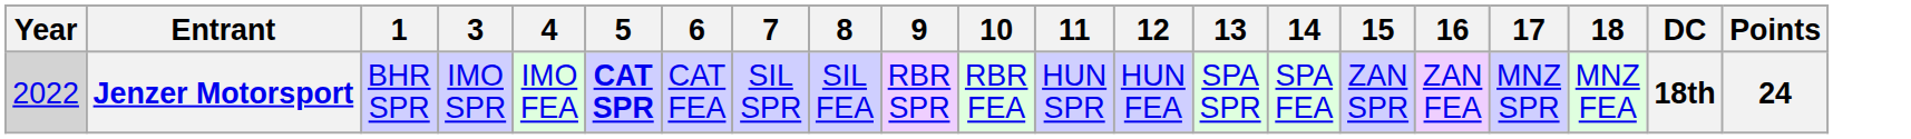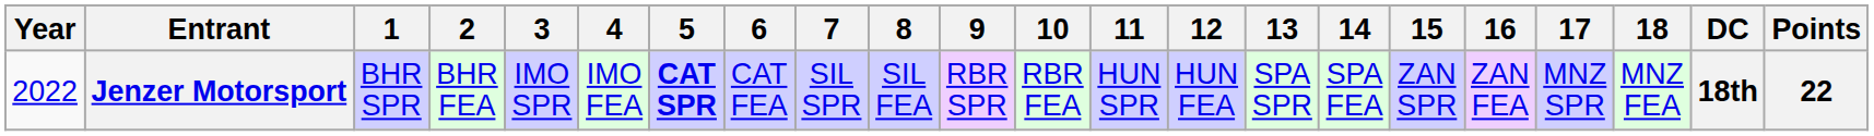 <table class="wikitable" style="text-align:center; font-size:85%">
 <tr>
 <th>Year</th>
 <th>Entrant</th>
 <th>1</th>
+<th>2</th>
 <th>3</th>
 <th>4</th>
 <th>5</th>
 <th>6</th>
 <th>7</th>
 <th>8</th>
 <th>9</th>
 <th>10</th>
 <th>11</th>
 <th>12</th>
 <th>13</th>
 <th>14</th>
 <th>15</th>
 <th>16</th>
 <th>17</th>
 <th>18</th>
 <th>DC</th>
 <th>Points</th>
 </tr>
 <tr>
-<td style="background: lightgrey;"><a href='#'>2022</a></td>
+<td><a href='#'>2022</a></td>
 <th nowrap><a href='#'>Jenzer Motorsport</a></th>
 <td style="background:#CFCFFF;"><a href='#'>BHR<br>SPR</a><br></td>
+<td style="background:#DFFFDF;"><a href='#'>BHR<br>FEA</a><br></td>
 <td style="background:#CFCFFF;"><a href='#'>IMO<br>SPR</a><br></td>
 <td style="background:#DFFFDF;"><a href='#'>IMO<br>FEA</a><br></td>
 <td style="background:#CFCFFF;"><strong><a href='#'>CAT<br>SPR</a><br></strong></td>
 <td style="background:#CFCFFF;"><a href='#'>CAT<br>FEA</a><br></td>
 <td style="background:#CFCFFF;"><a href='#'>SIL<br>SPR</a><br></td>
 <td style="background:#CFCFFF;"><a href='#'>SIL<br>FEA</a><br></td>
 <td style="background:#EFCFFF;"><a href='#'>RBR<br>SPR</a><br></td>
 <td style="background:#DFFFDF;"><a href='#'>RBR<br>FEA</a><br></td>
 <td style="background:#CFCFFF;"><a href='#'>HUN<br>SPR</a><br></td>
 <td style="background:#CFCFFF;"><a href='#'>HUN<br>FEA</a><br></td>
 <td style="background:#DFFFDF;"><a href='#'>SPA<br>SPR</a><br></td>
 <td style="background:#DFFFDF;"><a href='#'>SPA<br>FEA</a><br></td>
 <td style="background:#CFCFFF;"><a href='#'>ZAN<br>SPR</a><br></td>
 <td style="background:#EFCFFF;"><a href='#'>ZAN<br>FEA</a><br></td>
 <td style="background:#CFCFFF;"><a href='#'>MNZ<br>SPR</a><br></td>
 <td style="background:#DFFFDF;"><a href='#'>MNZ<br>FEA</a><br></td>
 <th>18th</th>
-<th>24</th>
+<th>22</th>
 </tr>
 </table>
